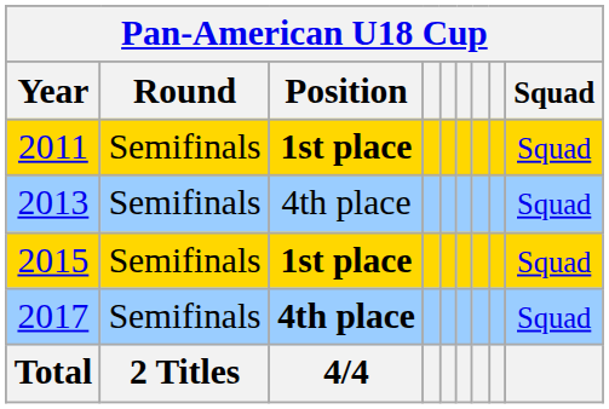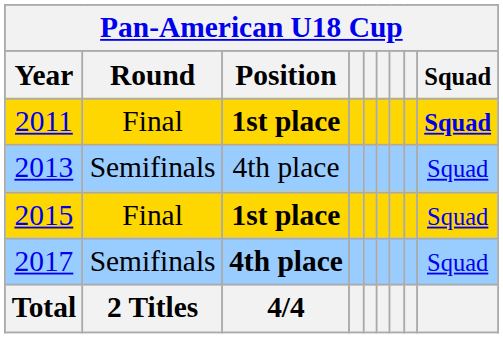 <table class="wikitable" style="text-align: center;">
 <tr>
 <th colspan=9><a href='#'>Pan-American U18 Cup</a></th>
 </tr>
 <tr>
 <th>Year</th>
 <th>Round</th>
 <th>Position</th>
 <th></th>
 <th></th>
 <th></th>
 <th></th>
 <th></th>
 <th><small>Squad</small></th>
 </tr>
 <tr bgcolor=gold>
 <td> <a href='#'>2011</a></td>
-<td>Semifinals</td>
+<td>Final</td>
 <td><strong>1st place</strong></td>
 <td></td>
 <td></td>
 <td></td>
 <td></td>
 <td></td>
-<td><small><a href='#'>Squad</a></small></td>
+<td><strong><small><a href='#'>Squad</a></small></strong></td>
 </tr>
 <tr bgcolor=9acdff>
 <td> <a href='#'>2013</a></td>
 <td>Semifinals</td>
 <td>4th place</td>
 <td></td>
 <td></td>
 <td></td>
 <td></td>
 <td></td>
 <td><small><a href='#'>Squad</a></small></td>
 </tr>
 <tr bgcolor=gold>
 <td> <a href='#'>2015</a></td>
-<td>Semifinals</td>
+<td>Final</td>
 <td><strong>1st place</strong></td>
 <td></td>
 <td></td>
 <td></td>
 <td></td>
 <td></td>
 <td><small><a href='#'>Squad</a></small></td>
 </tr>
 <tr bgcolor=9acdff>
 <td> <a href='#'>2017</a></td>
 <td>Semifinals</td>
 <td><strong>4th place</strong></td>
 <td></td>
 <td></td>
 <td></td>
 <td></td>
 <td></td>
 <td><small><a href='#'>Squad</a></small></td>
 </tr>
 <tr>
 <th>Total</th>
 <th>2 Titles</th>
 <th>4/4</th>
 <th></th>
 <th></th>
 <th></th>
 <th></th>
 <th></th>
 <th></th>
 </tr>
 </table>
